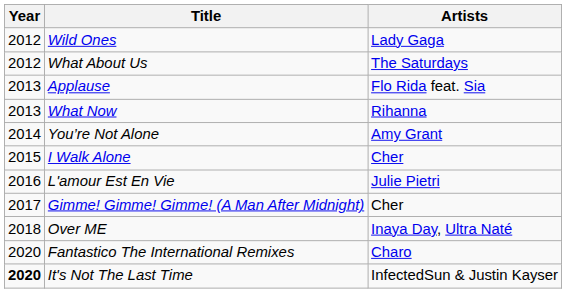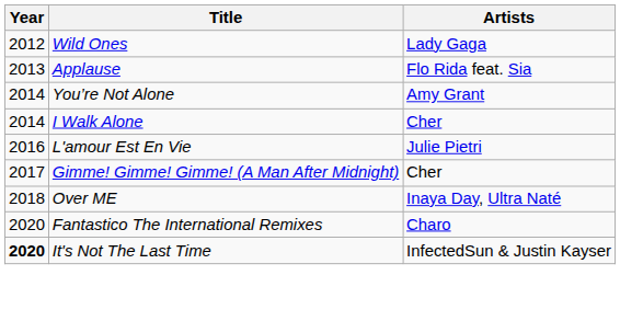 <table class="wikitable">
 <tr>
 <th>Year</th>
 <th>Title</th>
 <th>Artists</th>
 </tr>
 <tr>
 <td>2012</td>
 <td><em><a href='#'>Wild Ones</a></em></td>
 <td><a href='#'>Lady Gaga</a></td>
 </tr>
 <tr>
-<td>2012</td>
-<td><em>What About Us</em></td>
-<td><a href='#'>The Saturdays</a></td>
-</tr>
-<tr>
 <td>2013</td>
 <td><em><a href='#'>Applause</a></em></td>
 <td><a href='#'>Flo Rida</a> feat. <a href='#'>Sia</a></td>
-</tr>
-<tr>
-<td>2013</td>
-<td><em><a href='#'>What Now</a></em></td>
-<td><a href='#'>Rihanna</a></td>
 </tr>
 <tr>
 <td>2014</td>
 <td><em>You’re Not Alone</em></td>
 <td><a href='#'>Amy Grant</a></td>
 </tr>
 <tr>
-<td>2015</td>
+<td>2014</td>
 <td><em><a href='#'>I Walk Alone</a></em></td>
 <td><a href='#'>Cher</a></td>
 </tr>
 <tr>
 <td>2016</td>
 <td><em>L'amour Est En Vie</em></td>
 <td><a href='#'>Julie Pietri</a></td>
 </tr>
 <tr>
 <td>2017</td>
 <td><em><a href='#'>Gimme! Gimme! Gimme! (A Man After Midnight)</a></em></td>
 <td>Cher</td>
 </tr>
 <tr>
 <td>2018</td>
 <td><em>Over ME</em></td>
 <td><a href='#'>Inaya Day</a>, <a href='#'>Ultra Naté</a></td>
 </tr>
 <tr>
 <td>2020</td>
 <td><em>Fantastico The International Remixes</em></td>
 <td><a href='#'>Charo</a></td>
 </tr>
 <tr>
 <td><strong>2020</strong></td>
 <td><em>It's Not The Last Time</em></td>
 <td>InfectedSun & Justin Kayser</td>
 </tr>
 </table>
